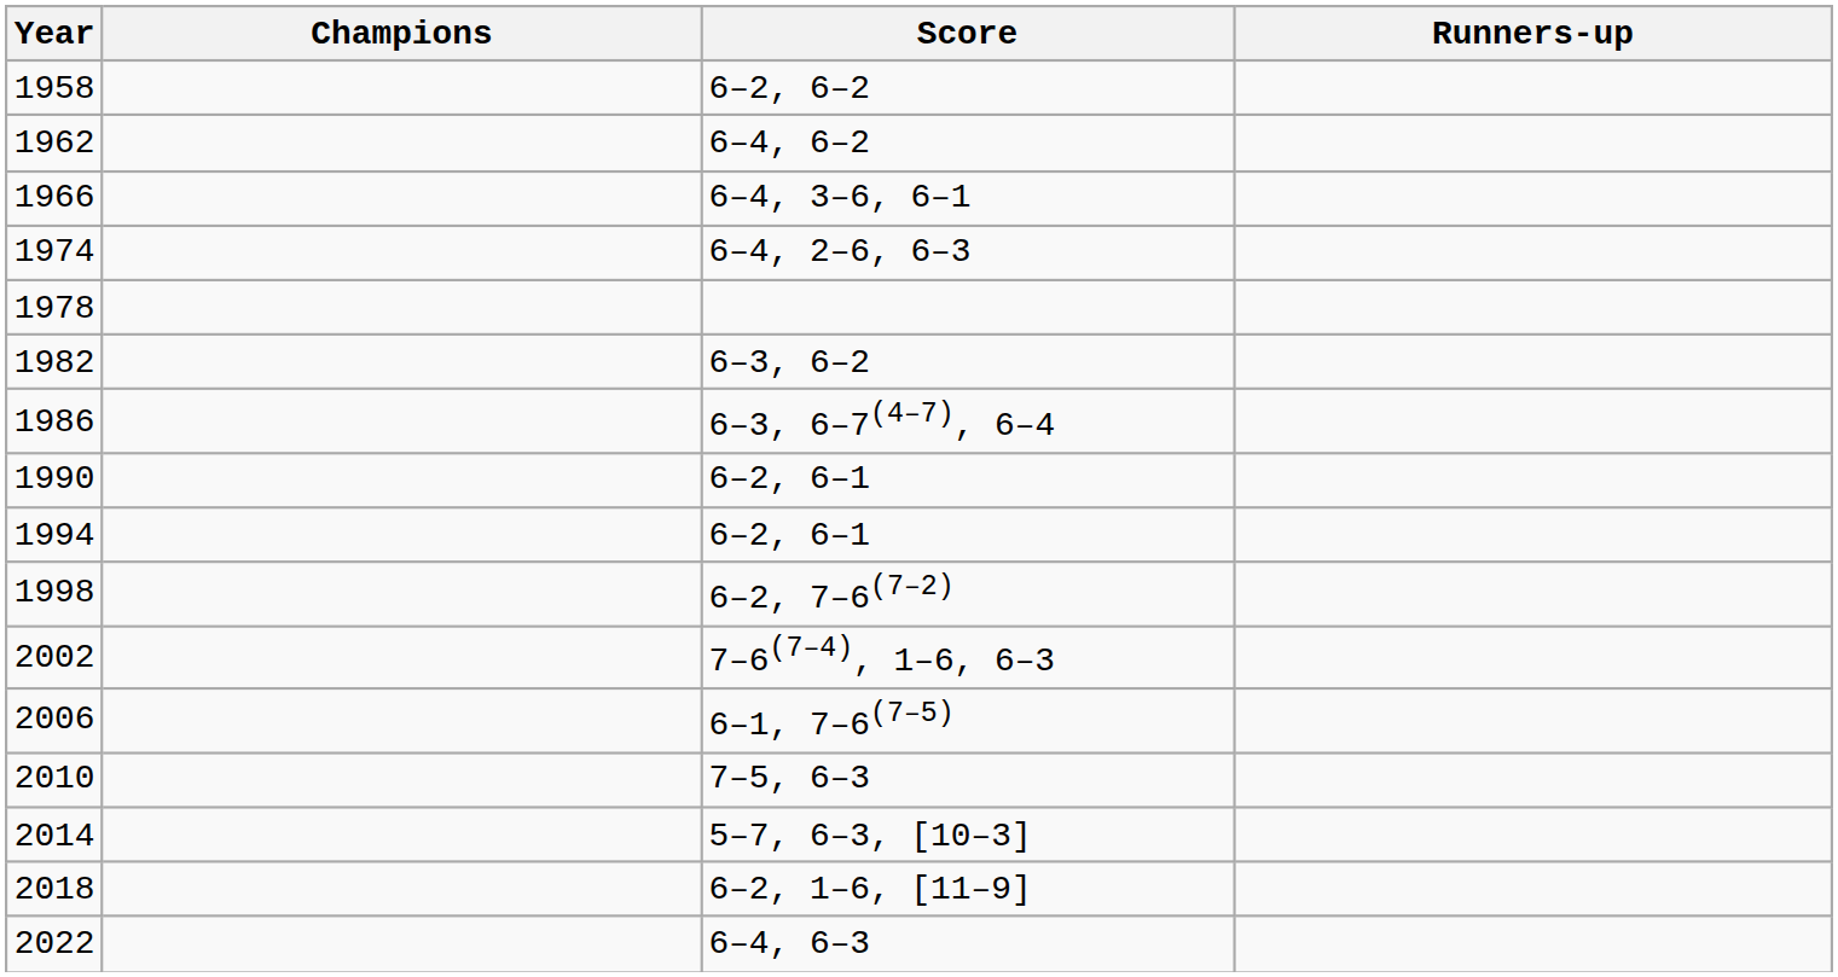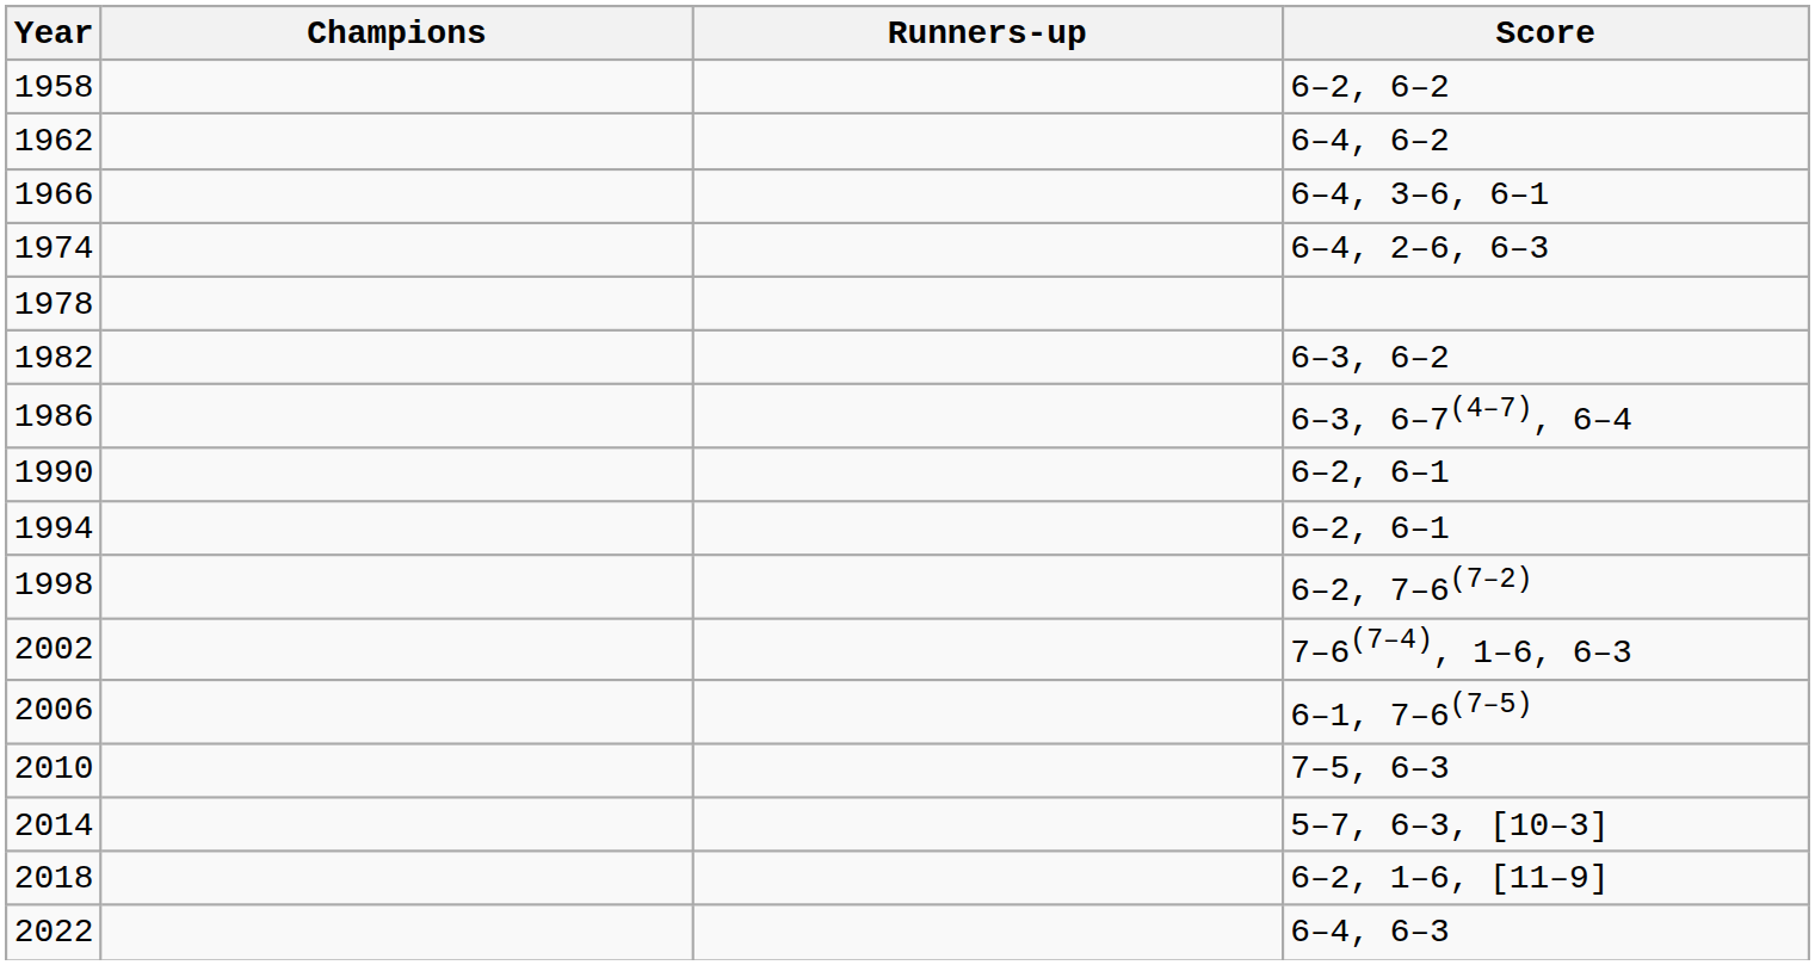 <table class="sortable wikitable">
 <tr>
 <th>Year</th>
 <th width=225>Champions</th>
+<th width=225>Runners-up</th>
 <th width=200 class="unsortable">Score</th>
-<th width=225>Runners-up</th>
 </tr>
 <tr>
 <td align=center>1958</td>
 <td><br></td>
+<td><br></td>
 <td>6–2, 6–2</td>
-<td><br></td>
 </tr>
 <tr>
 <td align=center>1962</td>
 <td><br></td>
+<td><br></td>
 <td>6–4, 6–2</td>
-<td><br></td>
 </tr>
 <tr>
 <td align=center>1966</td>
 <td><br></td>
+<td><br></td>
 <td>6–4, 3–6, 6–1</td>
-<td><br></td>
 </tr>
 <tr>
 <td align=center>1974</td>
 <td><br></td>
+<td><br></td>
 <td>6–4, 2–6, 6–3</td>
-<td><br></td>
 </tr>
 <tr>
 <td align=center>1978</td>
 <td><br></td>
+<td><br></td>
 <td></td>
-<td><br></td>
 </tr>
 <tr>
 <td align=center>1982</td>
 <td><br></td>
+<td><br></td>
 <td>6–3, 6–2</td>
-<td><br></td>
 </tr>
 <tr>
 <td align=center>1986</td>
 <td><br></td>
+<td><br></td>
 <td>6–3, 6–7<sup>(4–7)</sup>, 6–4</td>
-<td><br></td>
 </tr>
 <tr>
 <td align=center>1990</td>
 <td><br></td>
+<td><br></td>
 <td>6–2, 6–1</td>
-<td><br></td>
 </tr>
 <tr>
 <td align=center>1994</td>
 <td><br></td>
+<td><br></td>
 <td>6–2, 6–1</td>
-<td><br></td>
 </tr>
 <tr>
 <td align=center>1998</td>
 <td><br></td>
+<td><br></td>
 <td>6–2, 7–6<sup>(7–2)</sup></td>
-<td><br></td>
 </tr>
 <tr>
 <td align=center>2002</td>
 <td><br></td>
+<td><br></td>
 <td>7–6<sup>(7–4)</sup>, 1–6, 6–3</td>
-<td><br></td>
 </tr>
 <tr>
 <td align=center>2006</td>
 <td><br></td>
+<td><br></td>
 <td>6–1, 7–6<sup>(7–5)</sup></td>
-<td><br></td>
 </tr>
 <tr>
 <td align=center>2010</td>
 <td><br></td>
+<td><br></td>
 <td>7–5, 6–3</td>
-<td><br></td>
 </tr>
 <tr>
 <td align=center>2014</td>
 <td><br></td>
+<td><br></td>
 <td>5–7, 6–3, [10–3]</td>
-<td><br></td>
 </tr>
 <tr>
 <td align=center>2018</td>
 <td><br></td>
+<td><br></td>
 <td>6–2, 1–6, [11–9]</td>
-<td><br></td>
 </tr>
 <tr>
 <td align=center>2022</td>
 <td><br></td>
+<td><br></td>
 <td>6–4, 6–3</td>
-<td><br></td>
 </tr>
 </table>
